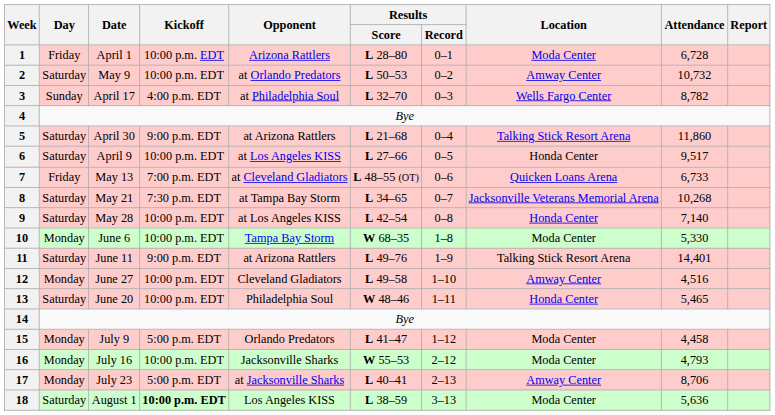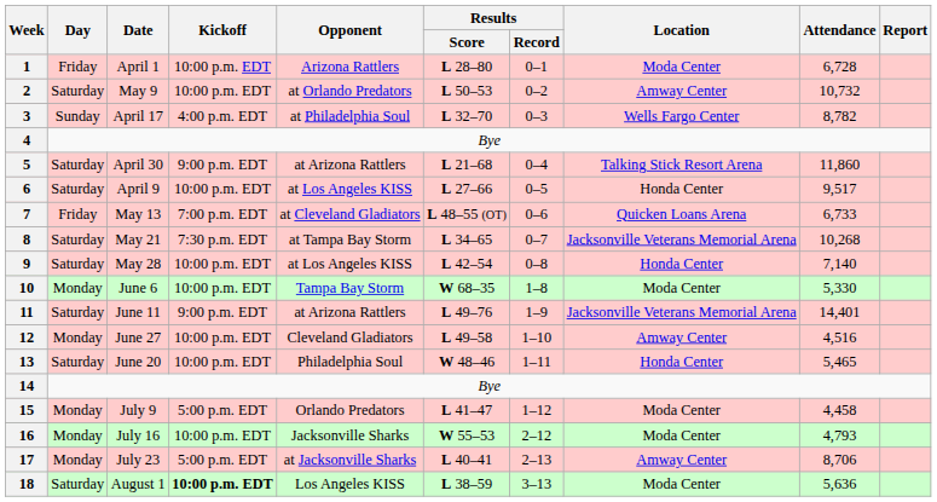 <table class="wikitable" style="font-size: 95%;">
 <tr>
 <th rowspan=2>Week</th>
 <th rowspan=2>Day</th>
 <th rowspan=2>Date</th>
 <th rowspan=2>Kickoff</th>
 <th rowspan=2>Opponent</th>
 <th colspan=2>Results</th>
 <th rowspan=2>Location</th>
 <th rowspan=2>Attendance</th>
 <th rowspan=2>Report</th>
 </tr>
 <tr>
 <th>Score</th>
 <th>Record</th>
 </tr>
 <tr style= background:#ffcccc>
 <th align="center"><strong>1</strong></th>
 <td align="center">Friday</td>
 <td align="center">April 1</td>
 <td align="center">10:00 p.m. <a href='#'>EDT</a></td>
 <td align="center"><a href='#'>Arizona Rattlers</a></td>
 <td align="center"><strong>L</strong> 28–80</td>
 <td align="center">0–1</td>
 <td align="center"><a href='#'>Moda Center</a></td>
 <td align="center">6,728</td>
 <td align="center"></td>
 </tr>
 <tr style= background:#ffcccc>
 <th align="center"><strong>2</strong></th>
 <td align="center">Saturday</td>
 <td align="center">May 9</td>
 <td align="center">10:00 p.m. EDT</td>
 <td align="center">at <a href='#'>Orlando Predators</a></td>
 <td align="center"><strong>L</strong> 50–53</td>
 <td align="center">0–2</td>
 <td align="center"><a href='#'>Amway Center</a></td>
 <td align="center">10,732</td>
 <td align="center"></td>
 </tr>
 <tr style= background:#ffcccc>
 <th align="center"><strong>3</strong></th>
 <td align="center">Sunday</td>
 <td align="center">April 17</td>
 <td align="center">4:00 p.m. EDT</td>
 <td align="center">at <a href='#'>Philadelphia Soul</a></td>
 <td align="center"><strong>L</strong> 32–70</td>
 <td align="center">0–3</td>
 <td align="center"><a href='#'>Wells Fargo Center</a></td>
 <td align="center">8,782</td>
 <td align="center"></td>
 </tr>
 <tr style=>
 <th align="center"><strong>4</strong></th>
 <td colspan=9 align="center" valign="middle"><em>Bye</em></td>
 </tr>
 <tr style= background:#ffcccc>
 <th align="center"><strong>5</strong></th>
 <td align="center">Saturday</td>
 <td align="center">April 30</td>
 <td align="center">9:00 p.m. EDT</td>
 <td align="center">at Arizona Rattlers</td>
 <td align="center"><strong>L</strong> 21–68</td>
 <td align="center">0–4</td>
 <td align="center"><a href='#'>Talking Stick Resort Arena</a></td>
 <td align="center">11,860</td>
 <td align="center"></td>
 </tr>
 <tr style= background:#ffcccc>
 <th align="center"><strong>6</strong></th>
 <td align="center">Saturday</td>
 <td align="center">April 9</td>
 <td align="center">10:00 p.m. EDT</td>
 <td align="center">at <a href='#'>Los Angeles KISS</a></td>
 <td align="center"><strong>L</strong> 27–66</td>
 <td align="center">0–5</td>
 <td align="center">Honda Center</td>
 <td align="center">9,517</td>
 <td align="center"></td>
 </tr>
 <tr style= background:#ffcccc>
 <th align="center"><strong>7</strong></th>
 <td align="center">Friday</td>
 <td align="center">May 13</td>
 <td align="center">7:00 p.m. EDT</td>
 <td align="center">at <a href='#'>Cleveland Gladiators</a></td>
 <td align="center"><strong>L</strong> 48–55 <small>(OT)</small></td>
 <td align="center">0–6</td>
 <td align="center"><a href='#'>Quicken Loans Arena</a></td>
 <td align="center">6,733</td>
 <td align="center"></td>
 </tr>
 <tr style= background:#ffcccc>
 <th align="center"><strong>8</strong></th>
 <td align="center">Saturday</td>
 <td align="center">May 21</td>
 <td align="center">7:30 p.m. EDT</td>
 <td align="center">at Tampa Bay Storm</td>
 <td align="center"><strong>L</strong> 34–65</td>
 <td align="center">0–7</td>
 <td align="center"><a href='#'>Jacksonville Veterans Memorial Arena</a></td>
 <td align="center">10,268</td>
 <td align="center"></td>
 </tr>
 <tr style= background:#ffcccc>
 <th align="center"><strong>9</strong></th>
 <td align="center">Saturday</td>
 <td align="center">May 28</td>
 <td align="center">10:00 p.m. EDT</td>
 <td align="center">at Los Angeles KISS</td>
 <td align="center"><strong>L</strong> 42–54</td>
 <td align="center">0–8</td>
 <td align="center"><a href='#'>Honda Center</a></td>
 <td align="center">7,140</td>
 <td align="center"></td>
 </tr>
 <tr style= background:#ccffcc>
 <th align="center"><strong>10</strong></th>
 <td align="center">Monday</td>
 <td align="center">June 6</td>
 <td align="center">10:00 p.m. EDT</td>
 <td align="center"><a href='#'>Tampa Bay Storm</a></td>
 <td align="center"><strong>W</strong> 68–35</td>
 <td align="center">1–8</td>
 <td align="center">Moda Center</td>
 <td align="center">5,330</td>
 <td align="center"></td>
 </tr>
 <tr style= background:#ffcccc>
 <th align="center"><strong>11</strong></th>
 <td align="center">Saturday</td>
 <td align="center">June 11</td>
 <td align="center">9:00 p.m. EDT</td>
 <td align="center">at Arizona Rattlers</td>
 <td align="center"><strong>L</strong> 49–76</td>
 <td align="center">1–9</td>
-<td align="center">Talking Stick Resort Arena</td>
+<td align="center"><a href='#'>Jacksonville Veterans Memorial Arena</a></td>
 <td align="center">14,401</td>
 <td align="center"></td>
 </tr>
 <tr style= background:#ffcccc>
 <th align="center"><strong>12</strong></th>
 <td align="center">Monday</td>
 <td align="center">June 27</td>
 <td align="center">10:00 p.m. EDT</td>
 <td align="center">Cleveland Gladiators</td>
 <td align="center"><strong>L</strong> 49–58</td>
 <td align="center">1–10</td>
 <td align="center"><a href='#'>Amway Center</a></td>
 <td align="center">4,516</td>
 <td align="center"></td>
 </tr>
 <tr style= background:#ffcccc>
 <th align="center"><strong>13</strong></th>
 <td align="center">Saturday</td>
 <td align="center">June 20</td>
 <td align="center">10:00 p.m. EDT</td>
 <td align="center">Philadelphia Soul</td>
 <td align="center"><strong>W</strong> 48–46</td>
 <td align="center">1–11</td>
 <td align="center"><a href='#'>Honda Center</a></td>
 <td align="center">5,465</td>
 <td align="center"></td>
 </tr>
 <tr style=>
 <th align="center"><strong>14</strong></th>
 <td colspan=9 align="center" valign="middle"><em>Bye</em></td>
 </tr>
 <tr style= background:#ffcccc>
 <th align="center"><strong>15</strong></th>
 <td align="center">Monday</td>
 <td align="center">July 9</td>
 <td align="center">5:00 p.m. EDT</td>
 <td align="center">Orlando Predators</td>
 <td align="center"><strong>L</strong> 41–47</td>
 <td align="center">1–12</td>
 <td align="center">Moda Center</td>
 <td align="center">4,458</td>
 <td align="center"></td>
 </tr>
 <tr style= background:#ccffcc>
 <th align="center"><strong>16</strong></th>
 <td align="center">Monday</td>
 <td align="center">July 16</td>
 <td align="center">10:00 p.m. EDT</td>
 <td align="center">Jacksonville Sharks</td>
 <td align="center"><strong>W</strong> 55–53</td>
 <td align="center">2–12</td>
 <td align="center">Moda Center</td>
 <td align="center">4,793</td>
 <td align="center"></td>
 </tr>
 <tr style= background:#ffcccc>
 <th align="center"><strong>17</strong></th>
 <td align="center">Monday</td>
 <td align="center">July 23</td>
 <td align="center">5:00 p.m. EDT</td>
 <td align="center">at <a href='#'>Jacksonville Sharks</a></td>
 <td align="center"><strong>L</strong> 40–41</td>
 <td align="center">2–13</td>
 <td align="center"><a href='#'>Amway Center</a></td>
 <td align="center">8,706</td>
 <td align="center"></td>
 </tr>
 <tr style= background:#ccffcc>
 <th align="center"><strong>18</strong></th>
 <td align="center">Saturday</td>
 <td align="center">August 1</td>
 <td align="center"><strong>10:00 p.m. EDT</strong></td>
 <td align="center">Los Angeles KISS</td>
 <td align="center"><strong>L</strong> 38–59</td>
 <td align="center">3–13</td>
 <td align="center">Moda Center</td>
 <td align="center">5,636</td>
 <td align="center"></td>
 </tr>
 </table>
